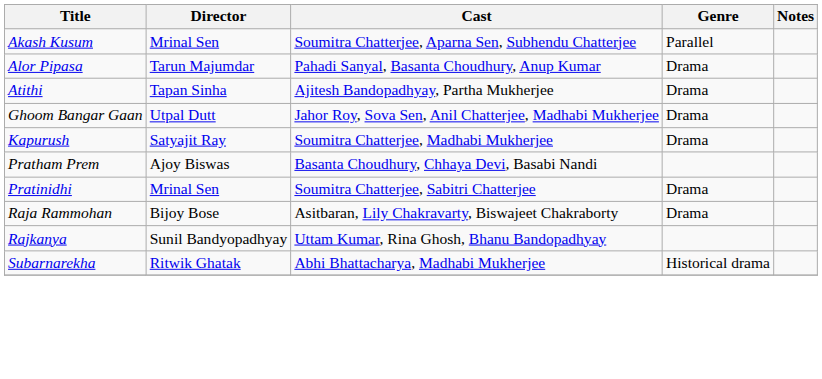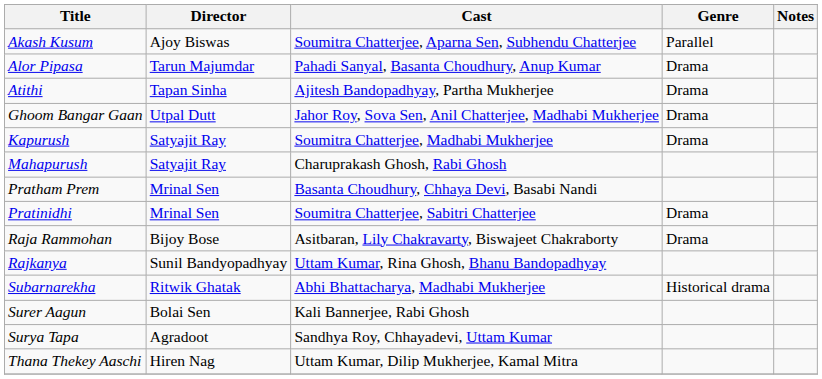 <table class="wikitable sortable" border="0">
 <tr>
 <th>Title</th>
 <th>Director</th>
 <th>Cast</th>
 <th>Genre</th>
 <th>Notes</th>
 </tr>
 <tr>
 <td><em><a href='#'>Akash Kusum</a></em></td>
-<td><a href='#'>Mrinal Sen</a></td>
+<td>Ajoy Biswas</td>
 <td><a href='#'>Soumitra Chatterjee</a>, <a href='#'>Aparna Sen</a>, <a href='#'>Subhendu Chatterjee</a></td>
 <td>Parallel</td>
 <td></td>
 </tr>
 <tr>
 <td><em><a href='#'>Alor Pipasa</a></em></td>
 <td><a href='#'>Tarun Majumdar</a></td>
 <td><a href='#'>Pahadi Sanyal</a>, <a href='#'>Basanta Choudhury</a>, <a href='#'>Anup Kumar</a></td>
 <td>Drama</td>
 <td></td>
 </tr>
 <tr>
 <td><em><a href='#'>Atithi</a></em></td>
 <td><a href='#'>Tapan Sinha</a></td>
 <td><a href='#'>Ajitesh Bandopadhyay</a>, Partha Mukherjee</td>
 <td>Drama</td>
 <td></td>
 </tr>
 <tr>
 <td><em>Ghoom Bangar Gaan</em></td>
 <td><a href='#'>Utpal Dutt</a></td>
 <td><a href='#'>Jahor Roy</a>, <a href='#'>Sova Sen</a>, <a href='#'>Anil Chatterjee</a>, <a href='#'>Madhabi Mukherjee</a></td>
 <td>Drama</td>
 <td></td>
 </tr>
 <tr>
 <td><em><a href='#'>Kapurush</a></em></td>
 <td><a href='#'>Satyajit Ray</a></td>
 <td><a href='#'>Soumitra Chatterjee</a>, <a href='#'>Madhabi Mukherjee</a></td>
 <td>Drama</td>
 <td></td>
 </tr>
 <tr>
+<td><em><a href='#'>Mahapurush</a></em></td>
+<td><a href='#'>Satyajit Ray</a></td>
+<td>Charuprakash Ghosh, <a href='#'>Rabi Ghosh</a></td>
+<td></td>
+<td></td>
+</tr>
+<tr>
 <td><em>Pratham Prem</em></td>
-<td>Ajoy Biswas</td>
+<td><a href='#'>Mrinal Sen</a></td>
 <td><a href='#'>Basanta Choudhury</a>, <a href='#'>Chhaya Devi</a>, Basabi Nandi</td>
 <td></td>
 <td></td>
 </tr>
 <tr>
 <td><em><a href='#'>Pratinidhi</a></em></td>
 <td><a href='#'>Mrinal Sen</a></td>
 <td><a href='#'>Soumitra Chatterjee</a>, <a href='#'>Sabitri Chatterjee</a></td>
 <td>Drama</td>
 <td></td>
 </tr>
 <tr>
 <td><em>Raja Rammohan</em></td>
 <td>Bijoy Bose</td>
 <td>Asitbaran, <a href='#'>Lily Chakravarty</a>, Biswajeet Chakraborty</td>
 <td>Drama</td>
 <td></td>
 </tr>
 <tr>
 <td><em><a href='#'>Rajkanya</a></em></td>
 <td>Sunil Bandyopadhyay</td>
 <td><a href='#'>Uttam Kumar</a>, Rina Ghosh, <a href='#'>Bhanu Bandopadhyay</a></td>
 <td></td>
 <td></td>
 </tr>
 <tr>
 <td><em><a href='#'>Subarnarekha</a></em></td>
 <td><a href='#'>Ritwik Ghatak</a></td>
 <td><a href='#'>Abhi Bhattacharya</a>, <a href='#'>Madhabi Mukherjee</a></td>
 <td>Historical drama</td>
 <td></td>
 </tr>
 <tr>
+<td><em>Surer Aagun</em></td>
+<td>Bolai Sen</td>
+<td>Kali Bannerjee, Rabi Ghosh</td>
+<td></td>
+<td></td>
+</tr>
+<tr>
+<td><em>Surya Tapa</em></td>
+<td>Agradoot</td>
+<td>Sandhya Roy, Chhayadevi, <a href='#'>Uttam Kumar</a></td>
+<td></td>
+<td></td>
+</tr>
+<tr>
+<td><em>Thana Thekey Aaschi</em></td>
+<td>Hiren Nag</td>
+<td>Uttam Kumar, Dilip Mukherjee, Kamal Mitra</td>
+<td></td>
+<td></td>
+</tr>
+<tr>
 </tr>
 </table>
